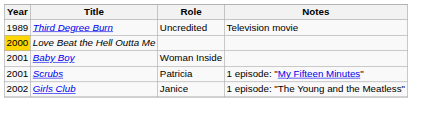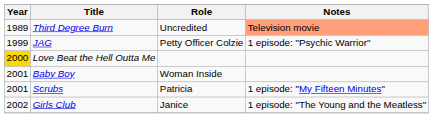 <table class="wikitable plainrowheaders sortable">
 <tr>
 </tr>
 <tr style="background:#ccc; text-align:center;">
 <th>Year</th>
 <th>Title</th>
 <th>Role</th>
 <th>Notes</th>
 </tr>
 <tr>
 <td>1989</td>
 <td><em><a href='#'>Third Degree Burn</a></em></td>
 <td>Uncredited</td>
-<td>Television movie</td>
+<td style="background: lightsalmon;">Television movie</td>
+</tr>
+<tr>
+<td>1999</td>
+<td><em><a href='#'>JAG</a></em></td>
+<td>Petty Officer Colzie</td>
+<td>1 episode: "Psychic Warrior"</td>
 </tr>
 <tr>
 <td style="background: gold;">2000</td>
 <td><em>Love Beat the Hell Outta Me</em></td>
 <td></td>
 <td></td>
 </tr>
 <tr>
 <td>2001</td>
 <td><em><a href='#'>Baby Boy</a></em></td>
 <td>Woman Inside</td>
 <td></td>
 </tr>
 <tr>
 <td>2001</td>
 <td><em><a href='#'>Scrubs</a></em></td>
 <td>Patricia</td>
 <td>1 episode: "<a href='#'>My Fifteen Minutes</a>"</td>
 </tr>
 <tr>
 <td>2002</td>
 <td><em><a href='#'>Girls Club</a></em></td>
 <td>Janice</td>
 <td>1 episode: "The Young and the Meatless"</td>
 </tr>
 <tr>
 </tr>
 </table>
